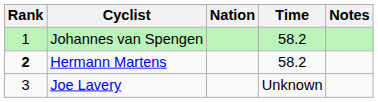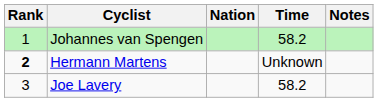 <table class="wikitable sortable">
 <tr>
 <th>Rank</th>
 <th>Cyclist</th>
 <th>Nation</th>
 <th>Time</th>
 <th>Notes</th>
 </tr>
 <tr bgcolor=bbf3bb>
 <td align=center>1</td>
 <td>Johannes van Spengen</td>
 <td></td>
 <td align=center>58.2</td>
 <td align=center></td>
 </tr>
 <tr>
 <td align=center><strong>2</strong></td>
 <td><a href='#'>Hermann Martens</a></td>
 <td></td>
-<td align=center>58.2</td>
+<td align=center>Unknown</td>
 <td></td>
 </tr>
 <tr>
 <td align=center>3</td>
 <td><a href='#'>Joe Lavery</a></td>
 <td></td>
-<td align=center>Unknown</td>
+<td align=center>58.2</td>
 <td></td>
 </tr>
 </table>
